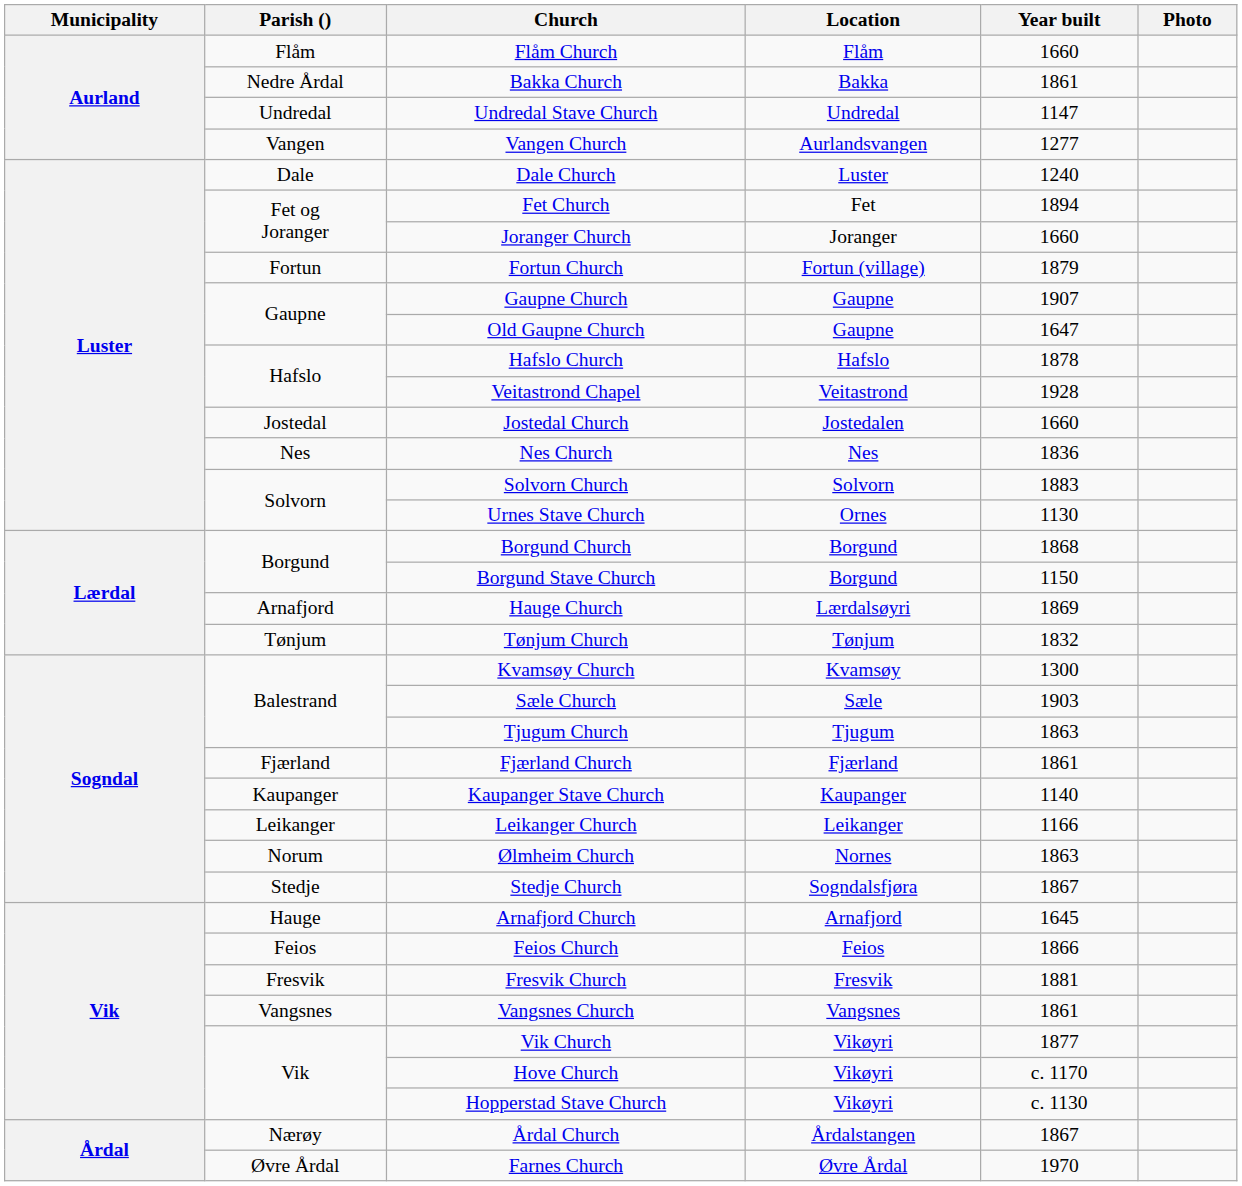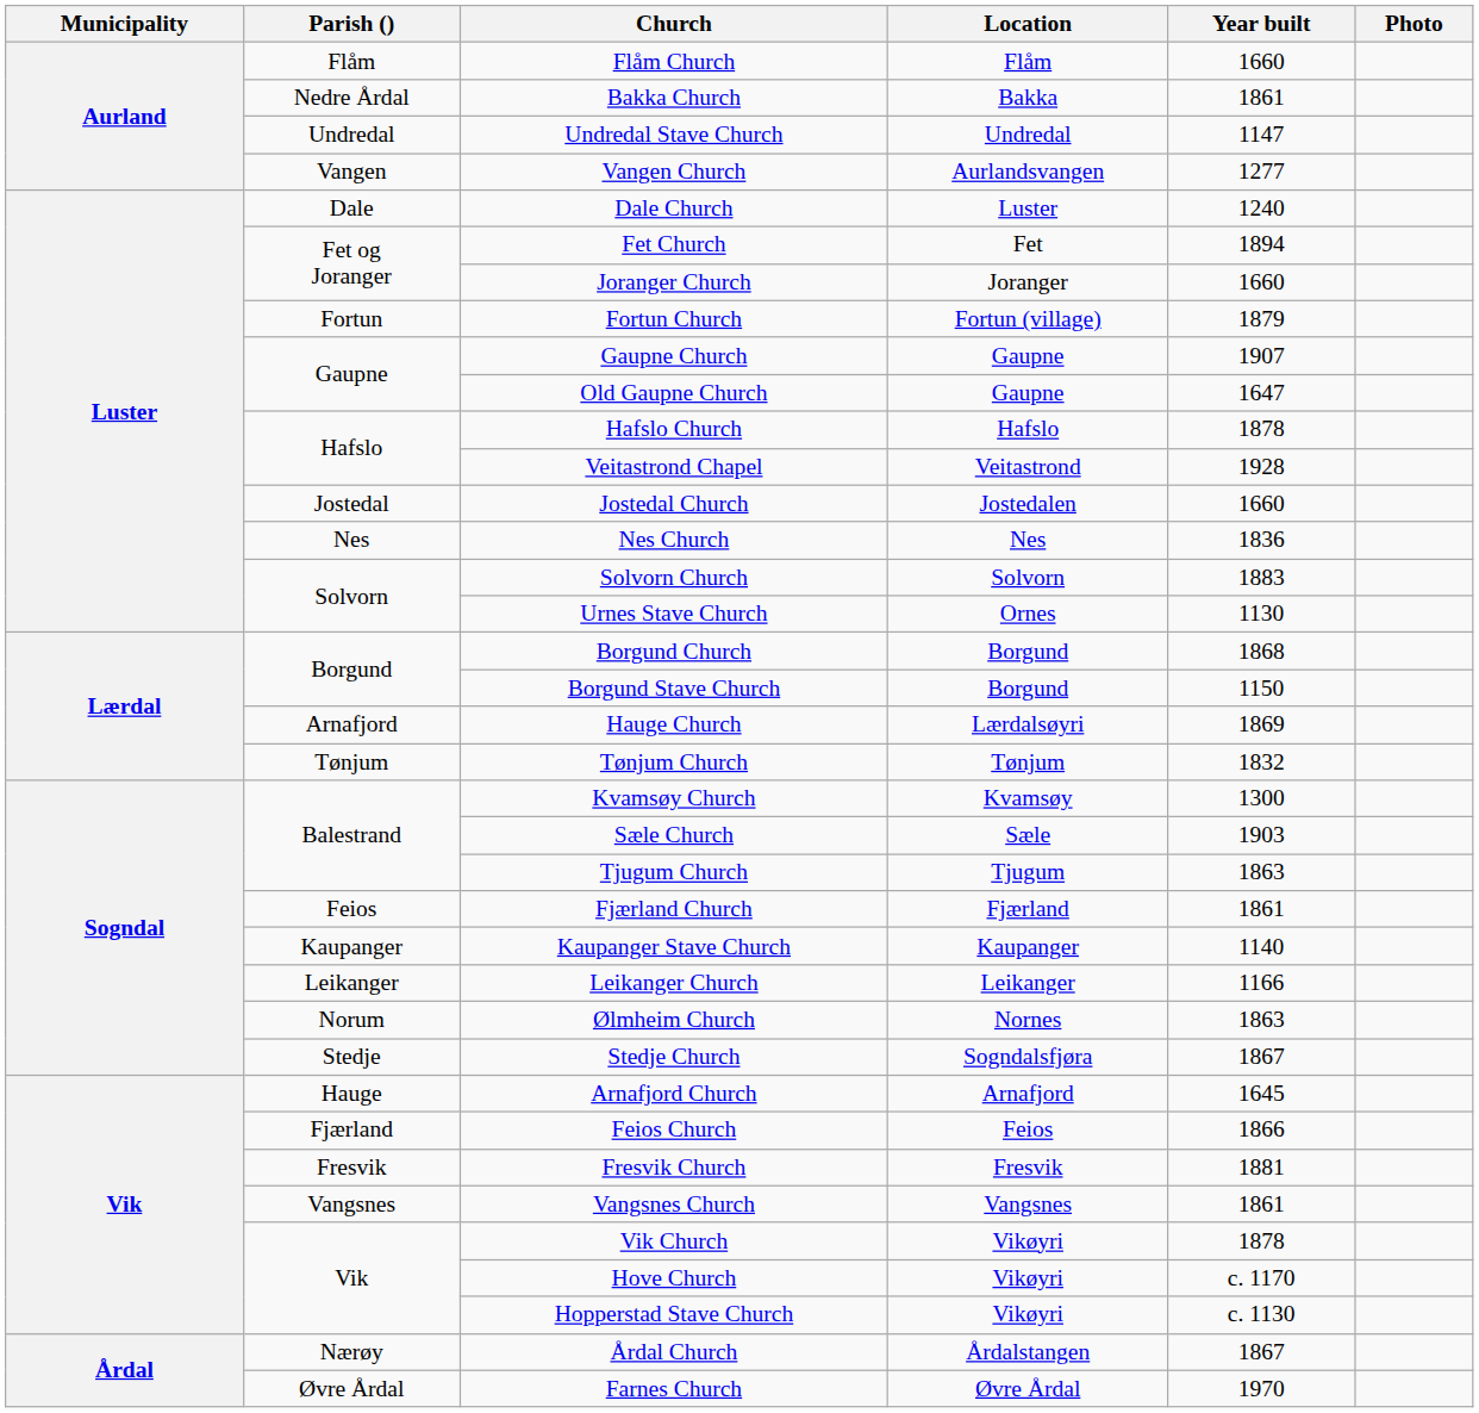 <table class="wikitable" style="text-align: center; width: 80%;">
 <tr>
 <th>Municipality</th>
 <th>Parish ()</th>
 <th>Church</th>
 <th>Location</th>
 <th>Year built</th>
 <th>Photo</th>
 </tr>
 <tr>
 <th rowspan="4"><a href='#'>Aurland</a></th>
 <td rowspan="1">Flåm</td>
 <td><a href='#'>Flåm Church</a></td>
 <td><a href='#'>Flåm</a></td>
 <td>1660</td>
 <td></td>
 </tr>
 <tr>
 <td rowspan="1">Nedre Årdal</td>
 <td><a href='#'>Bakka Church</a></td>
 <td><a href='#'>Bakka</a></td>
 <td>1861</td>
 <td></td>
 </tr>
 <tr>
 <td rowspan="1">Undredal</td>
 <td><a href='#'>Undredal Stave Church</a></td>
 <td><a href='#'>Undredal</a></td>
 <td>1147</td>
 <td></td>
 </tr>
 <tr>
 <td rowspan="1">Vangen</td>
 <td><a href='#'>Vangen Church</a></td>
 <td><a href='#'>Aurlandsvangen</a></td>
 <td>1277</td>
 <td></td>
 </tr>
 <tr>
 <th rowspan="12"><a href='#'>Luster</a></th>
 <td rowspan="1">Dale</td>
 <td><a href='#'>Dale Church</a></td>
 <td><a href='#'>Luster</a></td>
 <td>1240</td>
 <td></td>
 </tr>
 <tr>
 <td rowspan="2">Fet og<br>Joranger</td>
 <td><a href='#'>Fet Church</a></td>
 <td>Fet</td>
 <td>1894</td>
 <td></td>
 </tr>
 <tr>
 <td><a href='#'>Joranger Church</a></td>
 <td>Joranger</td>
 <td>1660</td>
 <td></td>
 </tr>
 <tr>
 <td rowspan="1">Fortun</td>
 <td><a href='#'>Fortun Church</a></td>
 <td><a href='#'>Fortun (village)</a></td>
 <td>1879</td>
 <td></td>
 </tr>
 <tr>
 <td rowspan="2">Gaupne</td>
 <td><a href='#'>Gaupne Church</a></td>
 <td><a href='#'>Gaupne</a></td>
 <td>1907</td>
 <td></td>
 </tr>
 <tr>
 <td><a href='#'>Old Gaupne Church</a></td>
 <td><a href='#'>Gaupne</a></td>
 <td>1647</td>
 <td></td>
 </tr>
 <tr>
 <td rowspan="2">Hafslo</td>
 <td><a href='#'>Hafslo Church</a></td>
 <td><a href='#'>Hafslo</a></td>
 <td>1878</td>
 <td></td>
 </tr>
 <tr>
 <td><a href='#'>Veitastrond Chapel</a></td>
 <td><a href='#'>Veitastrond</a></td>
 <td>1928</td>
 <td></td>
 </tr>
 <tr>
 <td rowspan="1">Jostedal</td>
 <td><a href='#'>Jostedal Church</a></td>
 <td><a href='#'>Jostedalen</a></td>
 <td>1660</td>
 <td></td>
 </tr>
 <tr>
 <td rowspan="1">Nes</td>
 <td><a href='#'>Nes Church</a></td>
 <td><a href='#'>Nes</a></td>
 <td>1836</td>
 <td></td>
 </tr>
 <tr>
 <td rowspan="2">Solvorn</td>
 <td><a href='#'>Solvorn Church</a></td>
 <td><a href='#'>Solvorn</a></td>
 <td>1883</td>
 <td></td>
 </tr>
 <tr>
 <td><a href='#'>Urnes Stave Church</a></td>
 <td><a href='#'>Ornes</a></td>
 <td>1130</td>
 <td></td>
 </tr>
 <tr>
 <th rowspan="4"><a href='#'>Lærdal</a></th>
 <td rowspan="2">Borgund</td>
 <td><a href='#'>Borgund Church</a></td>
 <td><a href='#'>Borgund</a></td>
 <td>1868</td>
 <td></td>
 </tr>
 <tr>
 <td><a href='#'>Borgund Stave Church</a></td>
 <td><a href='#'>Borgund</a></td>
 <td>1150</td>
 <td></td>
 </tr>
 <tr>
 <td rowspan="1">Arnafjord</td>
 <td><a href='#'>Hauge Church</a></td>
 <td><a href='#'>Lærdalsøyri</a></td>
 <td>1869</td>
 <td></td>
 </tr>
 <tr>
 <td rowspan="1">Tønjum</td>
 <td><a href='#'>Tønjum Church</a></td>
 <td><a href='#'>Tønjum</a></td>
 <td>1832</td>
 <td></td>
 </tr>
 <tr>
 <th rowspan="8"><a href='#'>Sogndal</a></th>
 <td rowspan="3">Balestrand</td>
 <td><a href='#'>Kvamsøy Church</a></td>
 <td><a href='#'>Kvamsøy</a></td>
 <td>1300</td>
 <td></td>
 </tr>
 <tr>
 <td><a href='#'>Sæle Church</a></td>
 <td><a href='#'>Sæle</a></td>
 <td>1903</td>
 <td></td>
 </tr>
 <tr>
 <td><a href='#'>Tjugum Church</a></td>
 <td><a href='#'>Tjugum</a></td>
 <td>1863</td>
 <td></td>
 </tr>
 <tr>
-<td rowspan="1">Fjærland</td>
+<td rowspan="1">Feios</td>
 <td><a href='#'>Fjærland Church</a></td>
 <td><a href='#'>Fjærland</a></td>
 <td>1861</td>
 <td></td>
 </tr>
 <tr>
 <td rowspan="1">Kaupanger</td>
 <td><a href='#'>Kaupanger Stave Church</a></td>
 <td><a href='#'>Kaupanger</a></td>
 <td>1140</td>
 <td></td>
 </tr>
 <tr>
 <td rowspan="1">Leikanger</td>
 <td><a href='#'>Leikanger Church</a></td>
 <td><a href='#'>Leikanger</a></td>
 <td>1166</td>
 <td></td>
 </tr>
 <tr>
 <td rowspan="1">Norum</td>
 <td><a href='#'>Ølmheim Church</a></td>
 <td><a href='#'>Nornes</a></td>
 <td>1863</td>
 <td></td>
 </tr>
 <tr>
 <td rowspan="1">Stedje</td>
 <td><a href='#'>Stedje Church</a></td>
 <td><a href='#'>Sogndalsfjøra</a></td>
 <td>1867</td>
 <td></td>
 </tr>
 <tr>
 <th rowspan="7"><a href='#'>Vik</a></th>
 <td rowspan="1">Hauge</td>
 <td><a href='#'>Arnafjord Church</a></td>
 <td><a href='#'>Arnafjord</a></td>
 <td>1645</td>
 <td></td>
 </tr>
 <tr>
-<td rowspan="1">Feios</td>
+<td rowspan="1">Fjærland</td>
 <td><a href='#'>Feios Church</a></td>
 <td><a href='#'>Feios</a></td>
 <td>1866</td>
 <td></td>
 </tr>
 <tr>
 <td rowspan="1">Fresvik</td>
 <td><a href='#'>Fresvik Church</a></td>
 <td><a href='#'>Fresvik</a></td>
 <td>1881</td>
 <td></td>
 </tr>
 <tr>
 <td rowspan="1">Vangsnes</td>
 <td><a href='#'>Vangsnes Church</a></td>
 <td><a href='#'>Vangsnes</a></td>
 <td>1861</td>
 <td></td>
 </tr>
 <tr>
 <td rowspan="3">Vik</td>
 <td><a href='#'>Vik Church</a></td>
 <td><a href='#'>Vikøyri</a></td>
-<td>1877</td>
+<td>1878</td>
 <td></td>
 </tr>
 <tr>
 <td><a href='#'>Hove Church</a></td>
 <td><a href='#'>Vikøyri</a></td>
 <td>c. 1170</td>
 <td></td>
 </tr>
 <tr>
 <td><a href='#'>Hopperstad Stave Church</a></td>
 <td><a href='#'>Vikøyri</a></td>
 <td>c. 1130</td>
 <td></td>
 </tr>
 <tr>
 <th rowspan="2"><a href='#'>Årdal</a></th>
 <td rowspan="1">Nærøy</td>
 <td><a href='#'>Årdal Church</a></td>
 <td><a href='#'>Årdalstangen</a></td>
 <td>1867</td>
 <td></td>
 </tr>
 <tr>
 <td rowspan="1">Øvre Årdal</td>
 <td><a href='#'>Farnes Church</a></td>
 <td><a href='#'>Øvre Årdal</a></td>
 <td>1970</td>
 <td></td>
 </tr>
 </table>
